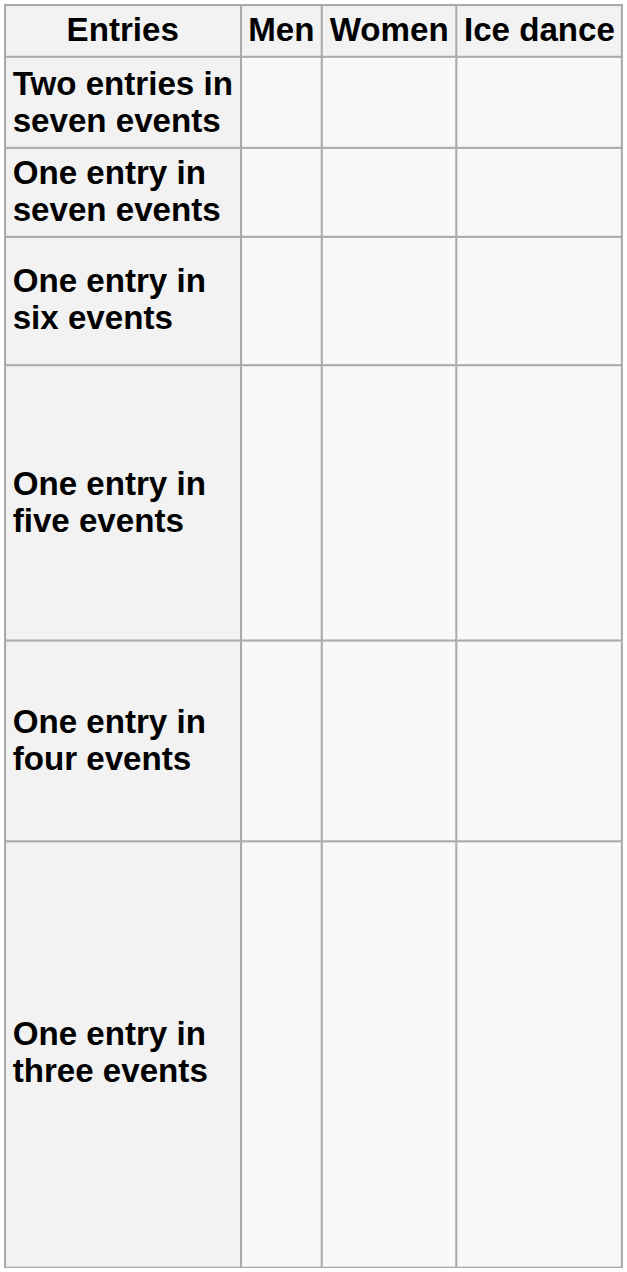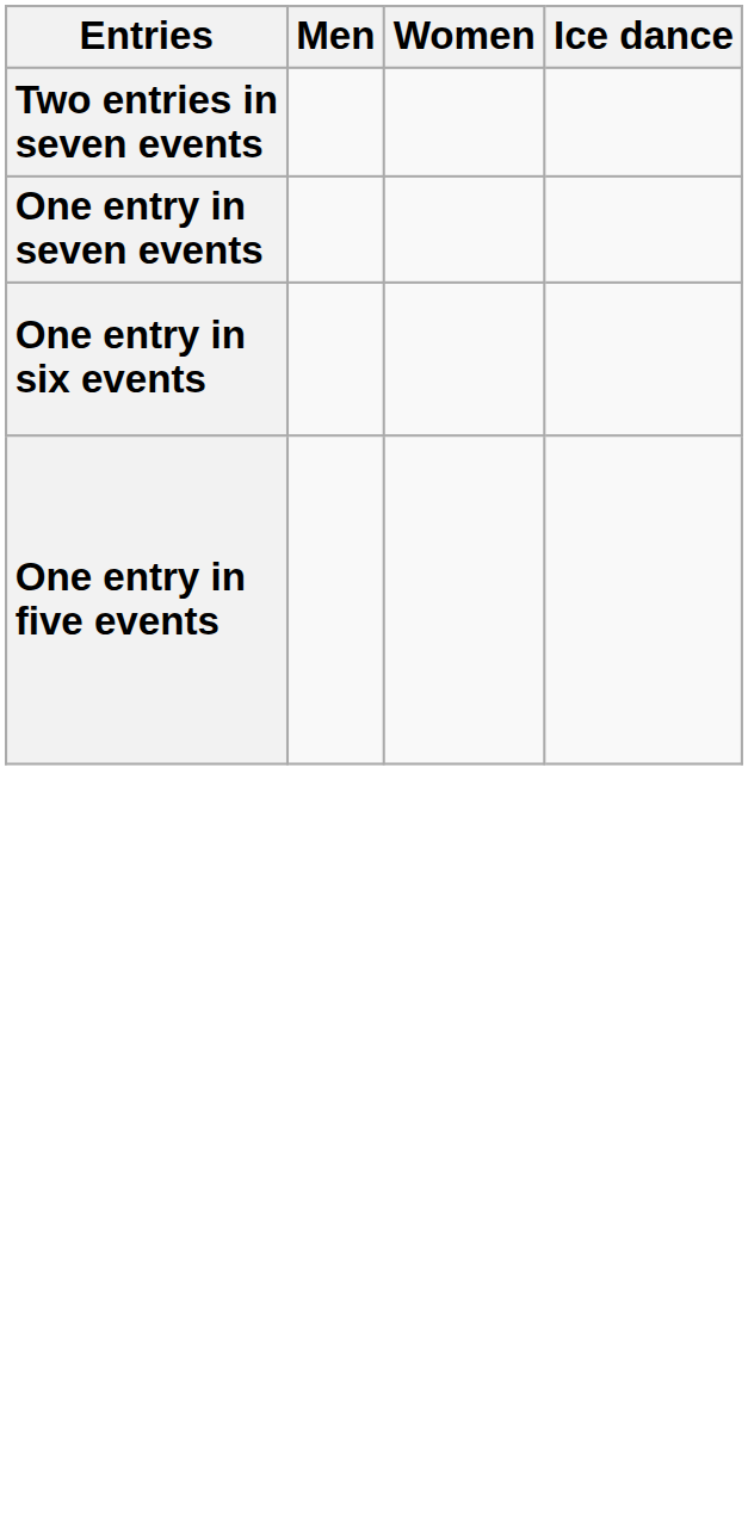 <table class="wikitable unsortable" style="text-align:left">
 <tr>
 <th scope="col">Entries</th>
 <th scope="col">Men</th>
 <th scope="col">Women</th>
 <th scope="col">Ice dance</th>
 </tr>
 <tr>
 <th scope="row" style="text-align:left">Two entries in<br>seven events</th>
 <td><br><br></td>
 <td><br><br></td>
 <td><br><br></td>
 </tr>
 <tr>
 <th scope="row" style="text-align:left">One entry in<br>seven events</th>
 <td><br><br></td>
 <td><br><br></td>
 <td><br><br></td>
 </tr>
 <tr>
 <th scope="row" style="text-align:left">One entry in<br>six events</th>
 <td><br><br><br></td>
 <td><br><br><br></td>
 <td><br><br><br></td>
 </tr>
 <tr>
 <th scope="row" style="text-align:left">One entry in<br>five events</th>
 <td valign="top"><br><br><br><br><br><br></td>
 <td valign="top"><br><br><br><br><br><br><br></td>
 <td valign="top"><br><br><br><br><br></td>
 </tr>
-<tr>
-<th scope="row" style="text-align:left">One entry in<br>four events</th>
-<td valign="top"><br><br><br><br></td>
-<td valign="top"><br><br><br><br><br></td>
-<td valign="top"><br><br><br></td>
-</tr>
-<tr>
-<th scope="row" style="text-align:left">One entry in<br>three events</th>
-<td valign="top"><br><br></td>
-<td valign="top"><br><br><br><br><br><br><br><br><br><br><br></td>
-<td></td>
-</tr>
 </table>
